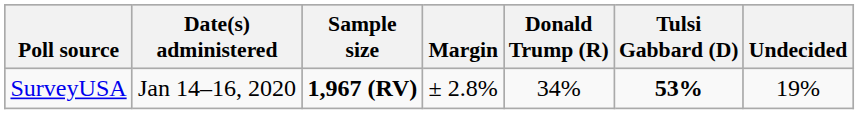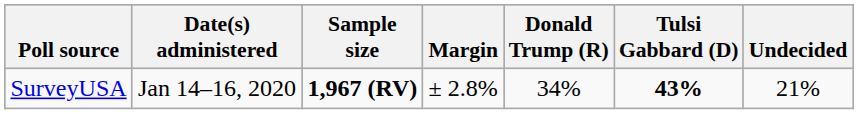 <table class="wikitable" style="font-size:90%;text-align:center;">
 <tr valign=bottom style="font-size:90%;">
 <th>Poll source</th>
 <th>Date(s)<br>administered</th>
 <th>Sample<br>size</th>
 <th>Margin<br></th>
 <th>Donald<br>Trump (R)</th>
 <th>Tulsi<br>Gabbard (D)</th>
 <th>Undecided</th>
 </tr>
 <tr>
 <td style="text-align:left;"><a href='#'>SurveyUSA</a></td>
 <td>Jan 14–16, 2020</td>
 <td><strong>1,967 (RV)</strong></td>
 <td>± 2.8%</td>
 <td>34%</td>
-<td><strong>53%</strong></td>
-<td>19%</td>
+<td><strong>43%</strong></td>
+<td>21%</td>
 </tr>
 </table>
